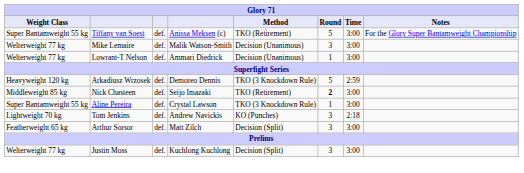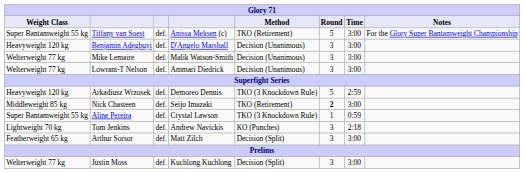 <table class="wikitable" style="font-size: 70%;">
 <tr>
 <th colspan="8" style="background-color: #ccf; color: #000080; text-align: center;"><strong>Glory 71</strong></th>
 </tr>
 <tr>
 <th colspan="1" style="background-color: #E6E8FA; color: #000000; text-align: center;">Weight Class</th>
 <th colspan="1" style="background-color: #E6E8FA; color: #000000; text-align: center;"></th>
 <th colspan="1" style="background-color: #E6E8FA; color: #000000; text-align: center;"></th>
 <th colspan="1" style="background-color: #E6E8FA; color: #000000; text-align: center;"></th>
 <th colspan="1" style="background-color: #E6E8FA; color: #000000; text-align: center;">Method</th>
 <th colspan="1" style="background-color: #E6E8FA; color: #000000; text-align: center;">Round</th>
 <th colspan="1" style="background-color: #E6E8FA; color: #000000; text-align: center;">Time</th>
 <th colspan="1" style="background-color: #E6E8FA; color: #000000; text-align: center;">Notes</th>
 </tr>
 <tr>
 <td>Super Bantamweight 55 kg</td>
 <td> <a href='#'>Tiffany van Soest</a></td>
 <td align=center>def.</td>
 <td> <a href='#'>Anissa Meksen</a> (c)</td>
 <td>TKO (Retirement)</td>
 <td align=center>5</td>
 <td align=center>3:00</td>
 <td>For the <a href='#'>Glory Super Bantamweight Championship</a></td>
 </tr>
 <tr>
+<td>Heavyweight 120 kg</td>
+<td> <a href='#'>Benjamin Adegbuyi</a></td>
+<td align=center>def.</td>
+<td> <a href='#'>D'Angelo Marshall</a></td>
+<td>Decision (Unanimous)</td>
+<td align=center>3</td>
+<td align=center>3:00</td>
+<td></td>
+</tr>
+<tr>
 <td>Welterweight 77 kg</td>
 <td> Mike Lemaire</td>
 <td align=center>def.</td>
 <td> Malik Watson-Smith</td>
 <td>Decision (Unanimous)</td>
 <td align=center>3</td>
 <td align=center>3:00</td>
 <td></td>
 </tr>
 <tr>
 <td>Welterweight 77 kg</td>
 <td> Lowrant-T Nelson</td>
 <td align=center>def.</td>
 <td> Ammari Diedrick</td>
 <td>Decision (Unanimous)</td>
-<td align=center>1</td>
+<td align=center>3</td>
 <td align=center>3:00</td>
 <td></td>
 </tr>
 <tr>
 <th colspan="8" style="background-color: #ccf; color: #000080; text-align: center;"><strong>Superfight Series</strong></th>
 </tr>
 <tr>
 <td>Heavyweight 120 kg</td>
 <td> Arkadiusz Wrzosek</td>
 <td align=center>def.</td>
 <td> Demoreo Dennis</td>
 <td>TKO (3 Knockdown Rule)</td>
 <td align=center>5</td>
 <td align=center>2:59</td>
 <td></td>
 </tr>
 <tr>
 <td>Middleweight 85 kg</td>
 <td> Nick Chasteen</td>
 <td align=center>def.</td>
 <td> Seijo Imazaki</td>
 <td>TKO (Retirement)</td>
 <td align=center><strong>2</strong></td>
 <td align=center>3:00</td>
 <td></td>
 </tr>
 <tr>
 <td>Super Bantamweight 55 kg</td>
 <td> <a href='#'>Aline Pereira</a></td>
 <td align=center>def.</td>
 <td> Crystal Lawson</td>
 <td>TKO (3 Knockdown Rule)</td>
 <td align=center>1</td>
-<td align=center>3:00</td>
+<td align=center>0:59</td>
 <td></td>
 </tr>
 <tr>
 <td>Lightweight 70 kg</td>
 <td> Tom Jenkins</td>
 <td align=center>def.</td>
 <td> Andrew Navickis</td>
 <td>KO (Punches)</td>
 <td align=center>3</td>
 <td align=center>2:18</td>
 <td></td>
 </tr>
 <tr>
 <td>Featherweight 65 kg</td>
 <td> Arthur Sorsor</td>
 <td align=center>def.</td>
 <td> Matt Zilch</td>
 <td>Decision (Split)</td>
 <td align=center>3</td>
 <td align=center>3:00</td>
 <td></td>
 </tr>
 <tr>
 <th colspan="8" style="background-color: #ccf; color: #000080; text-align: center;"><strong>Prelims</strong></th>
 </tr>
 <tr>
 <td>Welterweight 77 kg</td>
 <td> Justin Moss</td>
 <td align=center>def.</td>
 <td> Kuchlong Kuchlong</td>
 <td>Decision (Split)</td>
 <td align=center>3</td>
 <td align=center>3:00</td>
 <td></td>
 </tr>
 </table>
